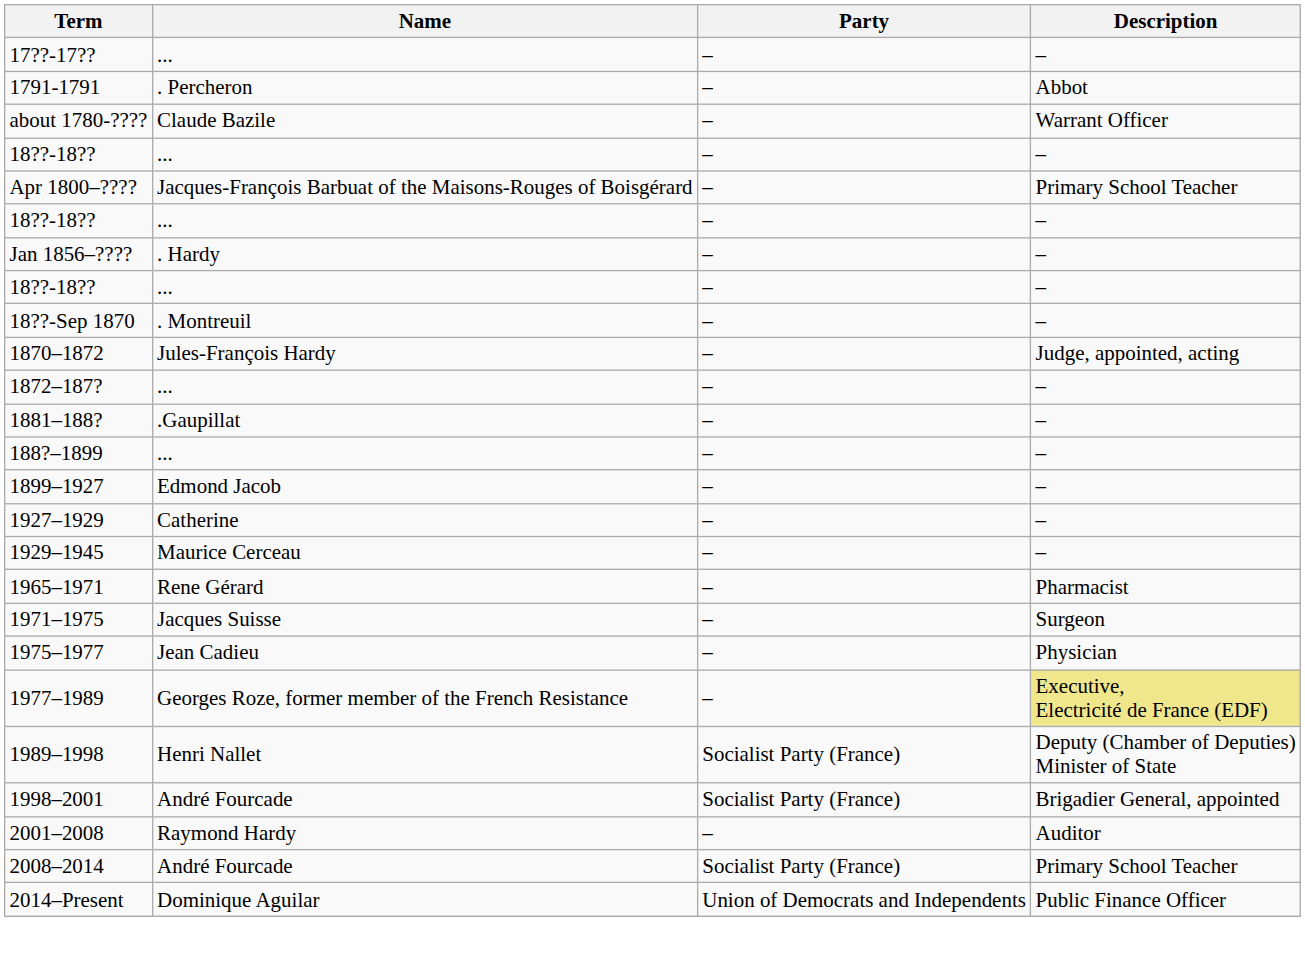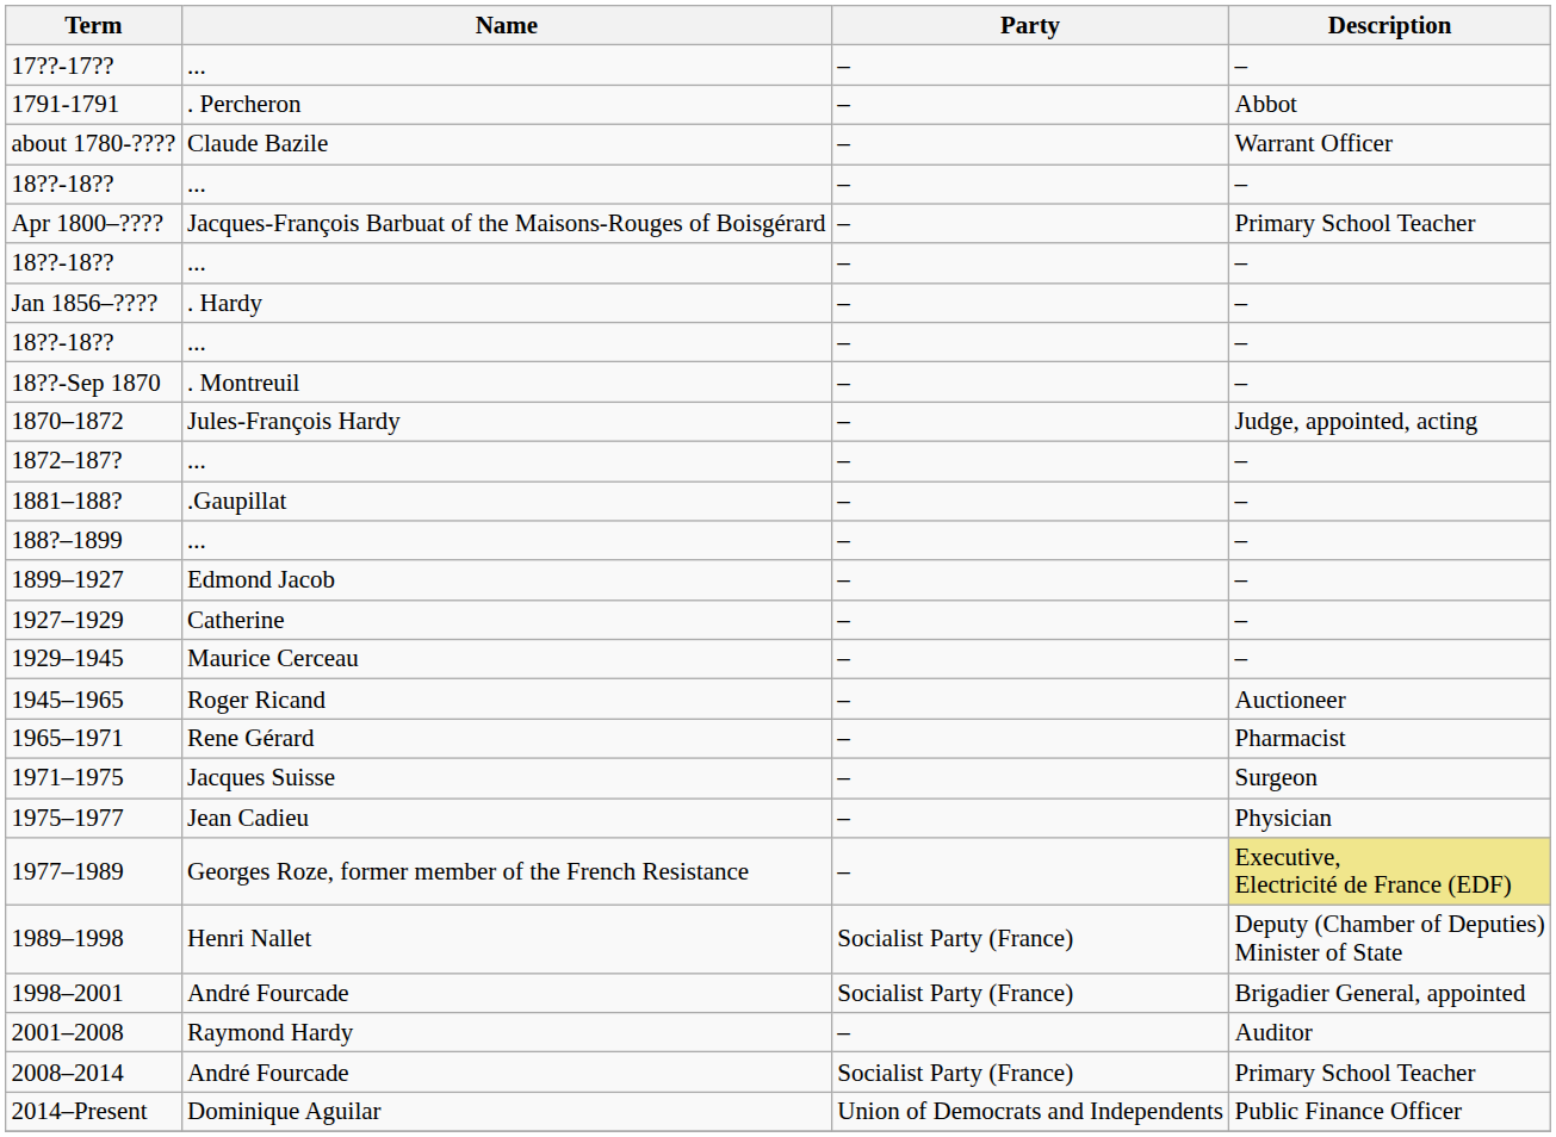 <table class="wikitable">
 <tr>
 <th>Term</th>
 <th>Name</th>
 <th>Party</th>
 <th>Description</th>
 </tr>
 <tr>
 <td>17??-17??</td>
 <td>...</td>
 <td>–</td>
 <td>–</td>
 </tr>
 <tr>
 <td>1791-1791</td>
 <td>. Percheron</td>
 <td>–</td>
 <td>Abbot</td>
 </tr>
 <tr>
 <td>about 1780-????</td>
 <td>Claude Bazile</td>
 <td>–</td>
 <td>Warrant Officer</td>
 </tr>
 <tr>
 <td>18??-18??</td>
 <td>...</td>
 <td>–</td>
 <td>–</td>
 </tr>
 <tr>
 <td>Apr 1800–????</td>
 <td>Jacques-François Barbuat of the Maisons-Rouges of Boisgérard</td>
 <td>–</td>
 <td>Primary School Teacher</td>
 </tr>
 <tr>
 <td>18??-18??</td>
 <td>...</td>
 <td>–</td>
 <td>–</td>
 </tr>
 <tr>
 <td>Jan 1856–????</td>
 <td>. Hardy</td>
 <td>–</td>
 <td>–</td>
 </tr>
 <tr>
 <td>18??-18??</td>
 <td>...</td>
 <td>–</td>
 <td>–</td>
 </tr>
 <tr>
 <td>18??-Sep 1870</td>
 <td>. Montreuil</td>
 <td>–</td>
 <td>–</td>
 </tr>
 <tr>
 <td>1870–1872</td>
 <td>Jules-François Hardy</td>
 <td>–</td>
 <td>Judge, appointed, acting</td>
 </tr>
 <tr>
 <td>1872–187?</td>
 <td>...</td>
 <td>–</td>
 <td>–</td>
 </tr>
 <tr>
 <td>1881–188?</td>
 <td>.Gaupillat</td>
 <td>–</td>
 <td>–</td>
 </tr>
 <tr>
 <td>188?–1899</td>
 <td>...</td>
 <td>–</td>
 <td>–</td>
 </tr>
 <tr>
 <td>1899–1927</td>
 <td>Edmond Jacob</td>
 <td>–</td>
 <td>–</td>
 </tr>
 <tr>
 <td>1927–1929</td>
 <td>Catherine</td>
 <td>–</td>
 <td>–</td>
 </tr>
 <tr>
 <td>1929–1945</td>
 <td>Maurice Cerceau</td>
 <td>–</td>
 <td>–</td>
 </tr>
 <tr>
+<td>1945–1965</td>
+<td>Roger Ricand</td>
+<td>–</td>
+<td>Auctioneer</td>
+</tr>
+<tr>
 <td>1965–1971</td>
 <td>Rene Gérard</td>
 <td>–</td>
 <td>Pharmacist</td>
 </tr>
 <tr>
 <td>1971–1975</td>
 <td>Jacques Suisse</td>
 <td>–</td>
 <td>Surgeon</td>
 </tr>
 <tr>
 <td>1975–1977</td>
 <td>Jean Cadieu</td>
 <td>–</td>
 <td>Physician</td>
 </tr>
 <tr>
 <td>1977–1989</td>
 <td>Georges Roze, former member of the French Resistance</td>
 <td>–</td>
 <td style="background: khaki;">Executive,<br>Electricité de France (EDF)</td>
 </tr>
 <tr>
 <td>1989–1998</td>
 <td>Henri Nallet</td>
 <td>Socialist Party (France)</td>
 <td>Deputy (Chamber of Deputies)<br>Minister of State</td>
 </tr>
 <tr>
 <td>1998–2001</td>
 <td>André Fourcade</td>
 <td>Socialist Party (France)</td>
 <td>Brigadier General, appointed</td>
 </tr>
 <tr>
 <td>2001–2008</td>
 <td>Raymond Hardy</td>
 <td>–</td>
 <td>Auditor</td>
 </tr>
 <tr>
 <td>2008–2014</td>
 <td>André Fourcade</td>
 <td>Socialist Party (France)</td>
 <td>Primary School Teacher</td>
 </tr>
 <tr>
 <td>2014–Present</td>
 <td>Dominique Aguilar</td>
 <td>Union of Democrats and Independents</td>
 <td>Public Finance Officer</td>
 </tr>
 <tr>
 </tr>
 </table>
